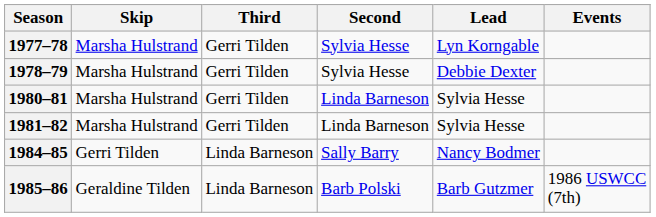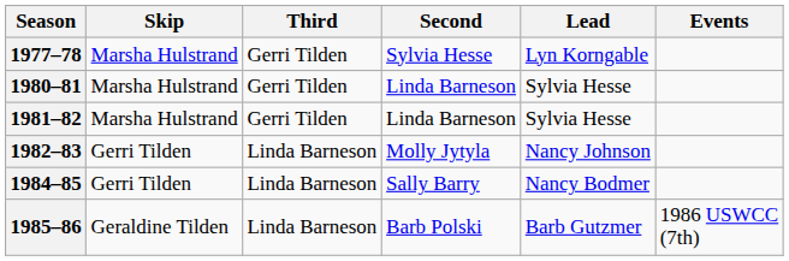 <table class="wikitable">
 <tr>
 <th scope="col">Season</th>
 <th scope="col">Skip</th>
 <th scope="col">Third</th>
 <th scope="col">Second</th>
 <th scope="col">Lead</th>
 <th scope="col">Events</th>
 </tr>
 <tr>
 <th scope="row">1977–78</th>
 <td><a href='#'>Marsha Hulstrand</a></td>
 <td>Gerri Tilden</td>
 <td><a href='#'>Sylvia Hesse</a></td>
 <td><a href='#'>Lyn Korngable</a></td>
-<td></td>
-</tr>
-<tr>
-<th scope="row">1978–79</th>
-<td>Marsha Hulstrand</td>
-<td>Gerri Tilden</td>
-<td>Sylvia Hesse</td>
-<td><a href='#'>Debbie Dexter</a></td>
 <td></td>
 </tr>
 <tr>
 <th scope="row">1980–81</th>
 <td>Marsha Hulstrand</td>
 <td>Gerri Tilden</td>
 <td><a href='#'>Linda Barneson</a></td>
 <td>Sylvia Hesse</td>
 <td></td>
 </tr>
 <tr>
 <th scope="row">1981–82</th>
 <td>Marsha Hulstrand</td>
 <td>Gerri Tilden</td>
 <td>Linda Barneson</td>
 <td>Sylvia Hesse</td>
 <td></td>
 </tr>
 <tr>
+<th scope="row">1982–83</th>
+<td>Gerri Tilden</td>
+<td>Linda Barneson</td>
+<td><a href='#'>Molly Jytyla</a></td>
+<td><a href='#'>Nancy Johnson</a></td>
+<td></td>
+</tr>
+<tr>
 <th scope="row">1984–85</th>
 <td>Gerri Tilden</td>
 <td>Linda Barneson</td>
 <td><a href='#'>Sally Barry</a></td>
 <td><a href='#'>Nancy Bodmer</a></td>
 <td></td>
 </tr>
 <tr>
 <th scope="row">1985–86</th>
 <td>Geraldine Tilden</td>
 <td>Linda Barneson</td>
 <td><a href='#'>Barb Polski</a></td>
 <td><a href='#'>Barb Gutzmer</a></td>
 <td>1986 <a href='#'>USWCC</a> <br> (7th)</td>
 </tr>
 </table>
